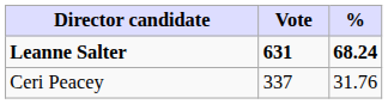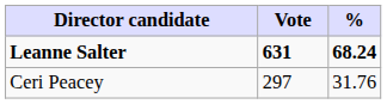 <table class="wikitable">
 <tr>
 <th style="background:#ddf;" width="200px">Director candidate</th>
 <th style="background:#ddf;" width="50px">Vote</th>
 <th style="background:#ddf;" width="30px">%</th>
 </tr>
 <tr>
 <td><strong>Leanne Salter</strong></td>
 <td><strong>631</strong></td>
 <td><strong>68.24</strong></td>
 </tr>
 <tr>
 <td>Ceri Peacey</td>
-<td>337</td>
+<td>297</td>
 <td>31.76</td>
 </tr>
 </table>
